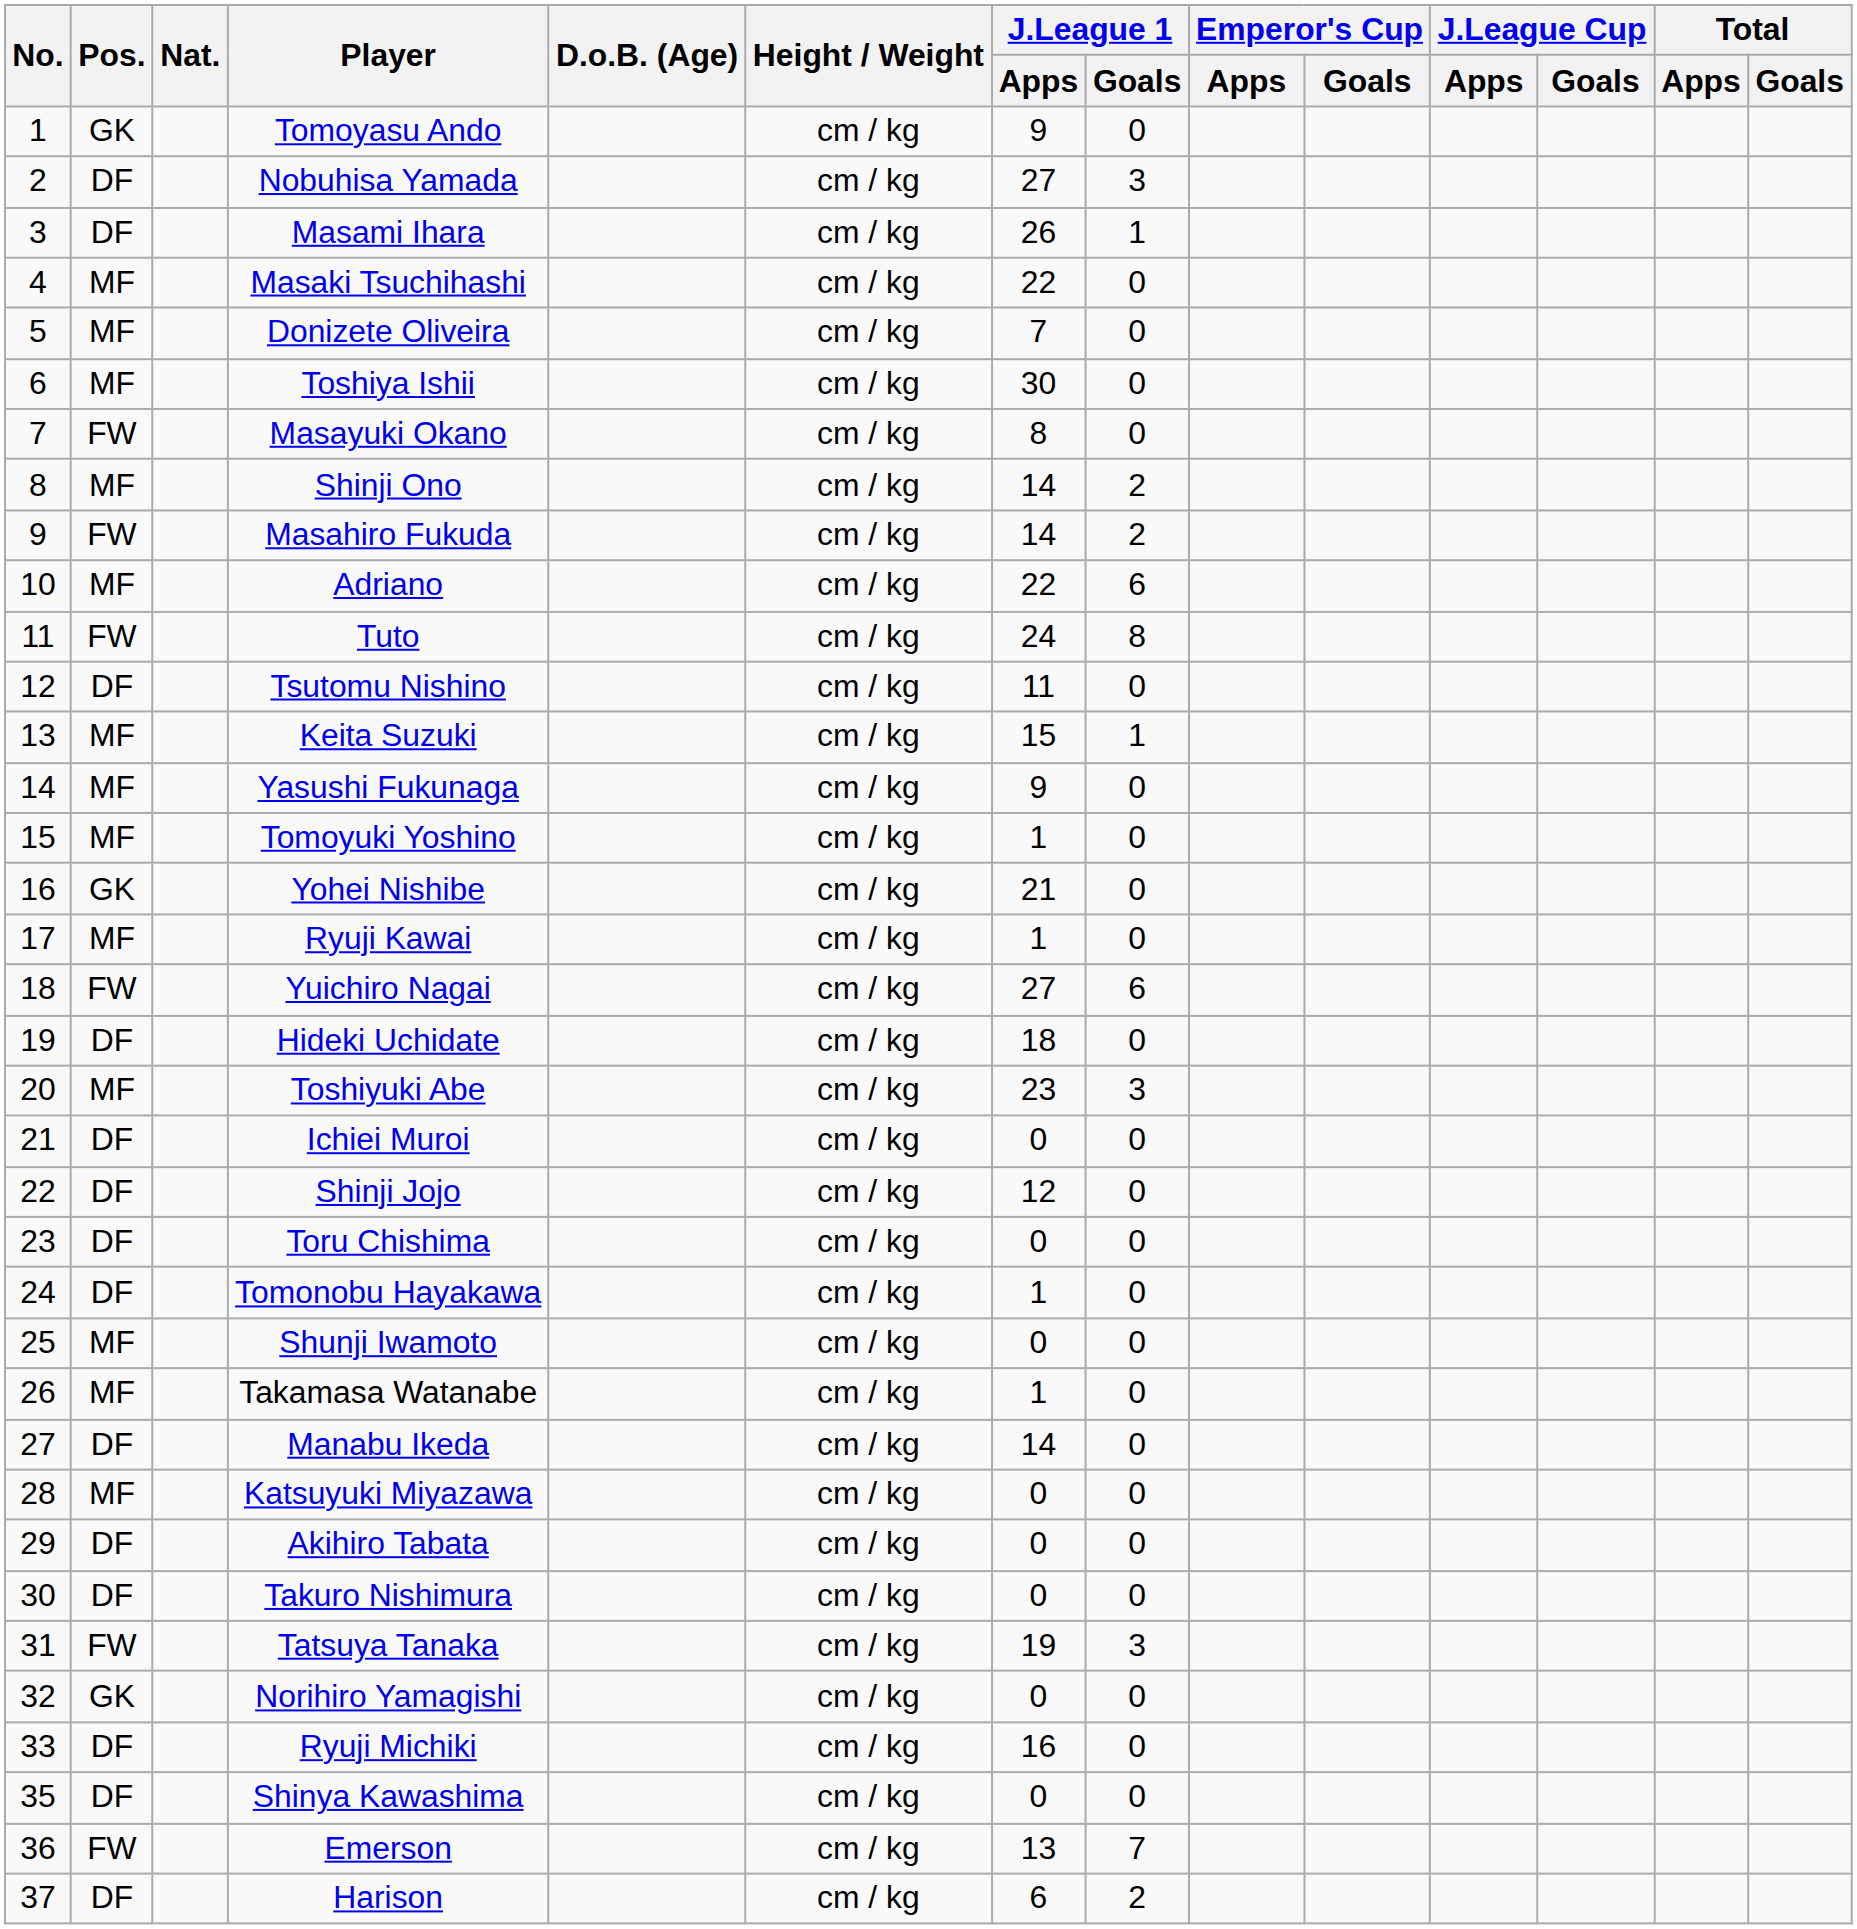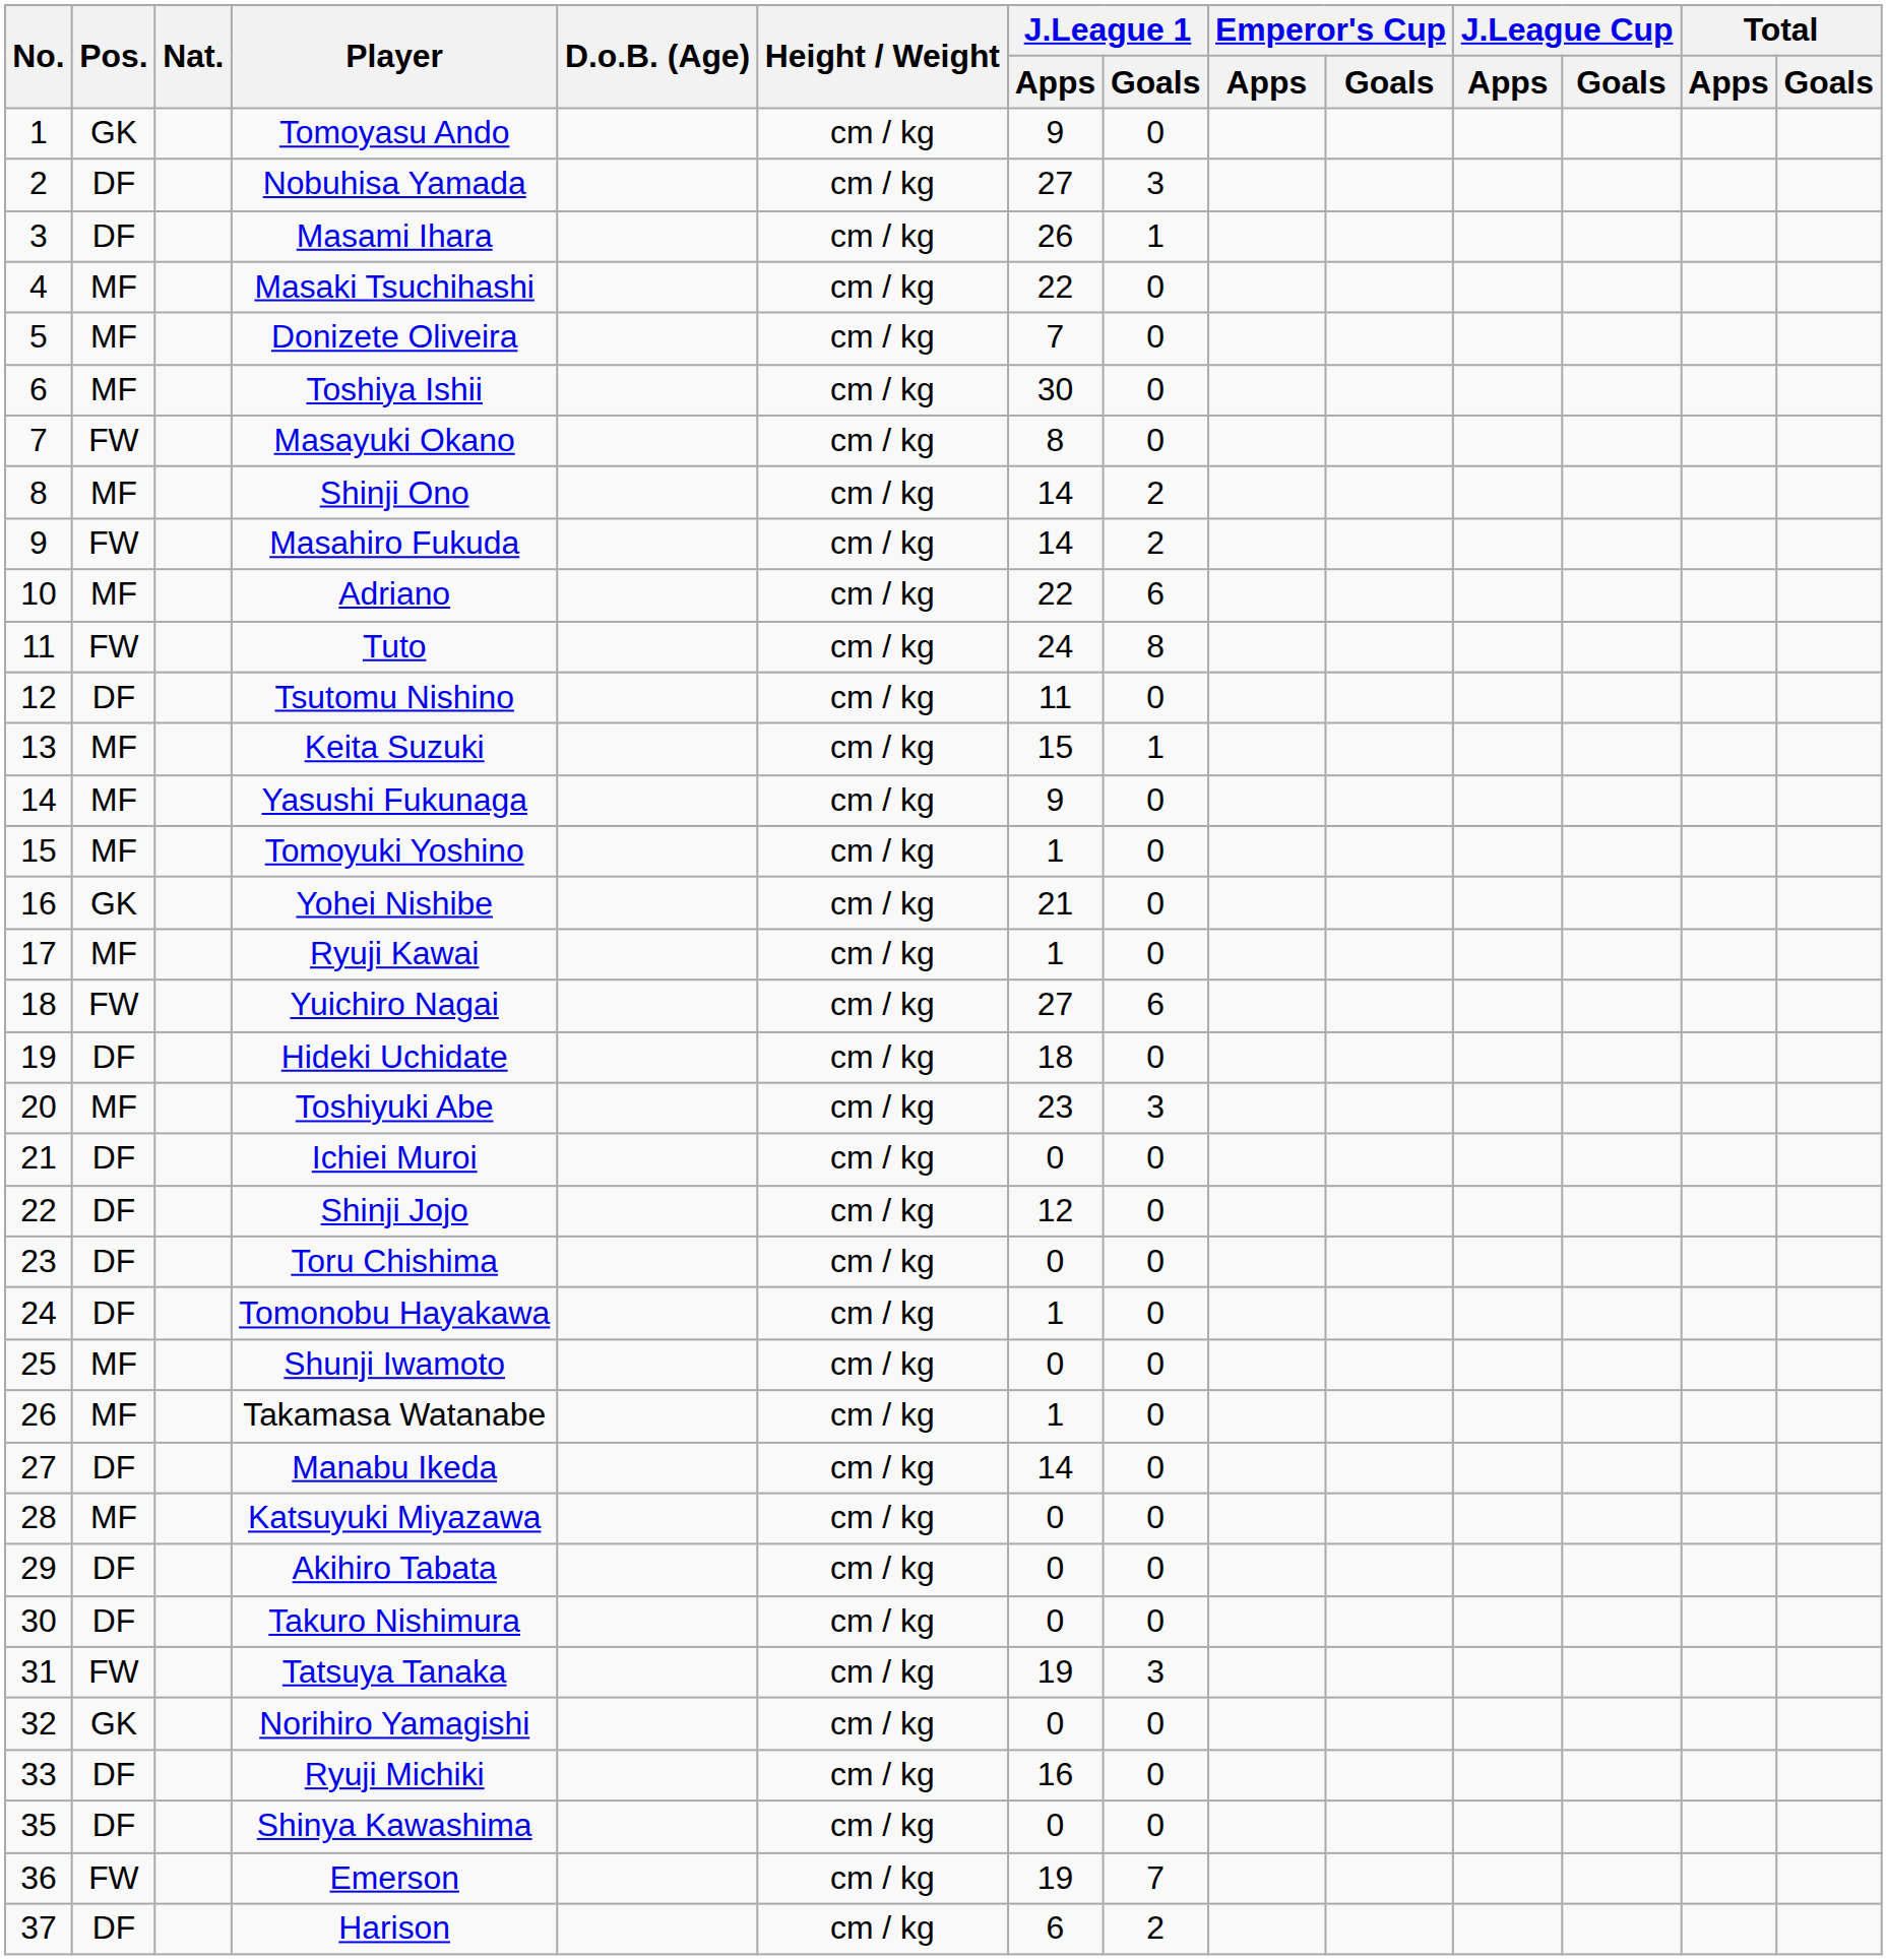 <table class="wikitable" style="text-align:center;">
 <tr>
 <th rowspan="2">No.</th>
 <th rowspan="2">Pos.</th>
 <th rowspan="2">Nat.</th>
 <th rowspan="2">Player</th>
 <th rowspan="2">D.o.B. (Age)</th>
 <th rowspan="2">Height / Weight</th>
 <th colspan="2"><a href='#'>J.League 1</a></th>
 <th colspan="2"><a href='#'>Emperor's Cup</a></th>
 <th colspan="2"><a href='#'>J.League Cup</a></th>
 <th colspan="2">Total</th>
 </tr>
 <tr>
 <th>Apps</th>
 <th>Goals</th>
 <th>Apps</th>
 <th>Goals</th>
 <th>Apps</th>
 <th>Goals</th>
 <th>Apps</th>
 <th>Goals</th>
 </tr>
 <tr>
 <td>1</td>
 <td>GK</td>
 <td></td>
 <td><a href='#'>Tomoyasu Ando</a></td>
 <td></td>
 <td>cm / kg</td>
 <td>9</td>
 <td>0</td>
 <td></td>
 <td></td>
 <td></td>
 <td></td>
 <td></td>
 <td></td>
 </tr>
 <tr>
 <td>2</td>
 <td>DF</td>
 <td></td>
 <td><a href='#'>Nobuhisa Yamada</a></td>
 <td></td>
 <td>cm / kg</td>
 <td>27</td>
 <td>3</td>
 <td></td>
 <td></td>
 <td></td>
 <td></td>
 <td></td>
 <td></td>
 </tr>
 <tr>
 <td>3</td>
 <td>DF</td>
 <td></td>
 <td><a href='#'>Masami Ihara</a></td>
 <td></td>
 <td>cm / kg</td>
 <td>26</td>
 <td>1</td>
 <td></td>
 <td></td>
 <td></td>
 <td></td>
 <td></td>
 <td></td>
 </tr>
 <tr>
 <td>4</td>
 <td>MF</td>
 <td></td>
 <td><a href='#'>Masaki Tsuchihashi</a></td>
 <td></td>
 <td>cm / kg</td>
 <td>22</td>
 <td>0</td>
 <td></td>
 <td></td>
 <td></td>
 <td></td>
 <td></td>
 <td></td>
 </tr>
 <tr>
 <td>5</td>
 <td>MF</td>
 <td></td>
 <td><a href='#'>Donizete Oliveira</a></td>
 <td></td>
 <td>cm / kg</td>
 <td>7</td>
 <td>0</td>
 <td></td>
 <td></td>
 <td></td>
 <td></td>
 <td></td>
 <td></td>
 </tr>
 <tr>
 <td>6</td>
 <td>MF</td>
 <td></td>
 <td><a href='#'>Toshiya Ishii</a></td>
 <td></td>
 <td>cm / kg</td>
 <td>30</td>
 <td>0</td>
 <td></td>
 <td></td>
 <td></td>
 <td></td>
 <td></td>
 <td></td>
 </tr>
 <tr>
 <td>7</td>
 <td>FW</td>
 <td></td>
 <td><a href='#'>Masayuki Okano</a></td>
 <td></td>
 <td>cm / kg</td>
 <td>8</td>
 <td>0</td>
 <td></td>
 <td></td>
 <td></td>
 <td></td>
 <td></td>
 <td></td>
 </tr>
 <tr>
 <td>8</td>
 <td>MF</td>
 <td></td>
 <td><a href='#'>Shinji Ono</a></td>
 <td></td>
 <td>cm / kg</td>
 <td>14</td>
 <td>2</td>
 <td></td>
 <td></td>
 <td></td>
 <td></td>
 <td></td>
 <td></td>
 </tr>
 <tr>
 <td>9</td>
 <td>FW</td>
 <td></td>
 <td><a href='#'>Masahiro Fukuda</a></td>
 <td></td>
 <td>cm / kg</td>
 <td>14</td>
 <td>2</td>
 <td></td>
 <td></td>
 <td></td>
 <td></td>
 <td></td>
 <td></td>
 </tr>
 <tr>
 <td>10</td>
 <td>MF</td>
 <td></td>
 <td><a href='#'>Adriano</a></td>
 <td></td>
 <td>cm / kg</td>
 <td>22</td>
 <td>6</td>
 <td></td>
 <td></td>
 <td></td>
 <td></td>
 <td></td>
 <td></td>
 </tr>
 <tr>
 <td>11</td>
 <td>FW</td>
 <td></td>
 <td><a href='#'>Tuto</a></td>
 <td></td>
 <td>cm / kg</td>
 <td>24</td>
 <td>8</td>
 <td></td>
 <td></td>
 <td></td>
 <td></td>
 <td></td>
 <td></td>
 </tr>
 <tr>
 <td>12</td>
 <td>DF</td>
 <td></td>
 <td><a href='#'>Tsutomu Nishino</a></td>
 <td></td>
 <td>cm / kg</td>
 <td>11</td>
 <td>0</td>
 <td></td>
 <td></td>
 <td></td>
 <td></td>
 <td></td>
 <td></td>
 </tr>
 <tr>
 <td>13</td>
 <td>MF</td>
 <td></td>
 <td><a href='#'>Keita Suzuki</a></td>
 <td></td>
 <td>cm / kg</td>
 <td>15</td>
 <td>1</td>
 <td></td>
 <td></td>
 <td></td>
 <td></td>
 <td></td>
 <td></td>
 </tr>
 <tr>
 <td>14</td>
 <td>MF</td>
 <td></td>
 <td><a href='#'>Yasushi Fukunaga</a></td>
 <td></td>
 <td>cm / kg</td>
 <td>9</td>
 <td>0</td>
 <td></td>
 <td></td>
 <td></td>
 <td></td>
 <td></td>
 <td></td>
 </tr>
 <tr>
 <td>15</td>
 <td>MF</td>
 <td></td>
 <td><a href='#'>Tomoyuki Yoshino</a></td>
 <td></td>
 <td>cm / kg</td>
 <td>1</td>
 <td>0</td>
 <td></td>
 <td></td>
 <td></td>
 <td></td>
 <td></td>
 <td></td>
 </tr>
 <tr>
 <td>16</td>
 <td>GK</td>
 <td></td>
 <td><a href='#'>Yohei Nishibe</a></td>
 <td></td>
 <td>cm / kg</td>
 <td>21</td>
 <td>0</td>
 <td></td>
 <td></td>
 <td></td>
 <td></td>
 <td></td>
 <td></td>
 </tr>
 <tr>
 <td>17</td>
 <td>MF</td>
 <td></td>
 <td><a href='#'>Ryuji Kawai</a></td>
 <td></td>
 <td>cm / kg</td>
 <td>1</td>
 <td>0</td>
 <td></td>
 <td></td>
 <td></td>
 <td></td>
 <td></td>
 <td></td>
 </tr>
 <tr>
 <td>18</td>
 <td>FW</td>
 <td></td>
 <td><a href='#'>Yuichiro Nagai</a></td>
 <td></td>
 <td>cm / kg</td>
 <td>27</td>
 <td>6</td>
 <td></td>
 <td></td>
 <td></td>
 <td></td>
 <td></td>
 <td></td>
 </tr>
 <tr>
 <td>19</td>
 <td>DF</td>
 <td></td>
 <td><a href='#'>Hideki Uchidate</a></td>
 <td></td>
 <td>cm / kg</td>
 <td>18</td>
 <td>0</td>
 <td></td>
 <td></td>
 <td></td>
 <td></td>
 <td></td>
 <td></td>
 </tr>
 <tr>
 <td>20</td>
 <td>MF</td>
 <td></td>
 <td><a href='#'>Toshiyuki Abe</a></td>
 <td></td>
 <td>cm / kg</td>
 <td>23</td>
 <td>3</td>
 <td></td>
 <td></td>
 <td></td>
 <td></td>
 <td></td>
 <td></td>
 </tr>
 <tr>
 <td>21</td>
 <td>DF</td>
 <td></td>
 <td><a href='#'>Ichiei Muroi</a></td>
 <td></td>
 <td>cm / kg</td>
 <td>0</td>
 <td>0</td>
 <td></td>
 <td></td>
 <td></td>
 <td></td>
 <td></td>
 <td></td>
 </tr>
 <tr>
 <td>22</td>
 <td>DF</td>
 <td></td>
 <td><a href='#'>Shinji Jojo</a></td>
 <td></td>
 <td>cm / kg</td>
 <td>12</td>
 <td>0</td>
 <td></td>
 <td></td>
 <td></td>
 <td></td>
 <td></td>
 <td></td>
 </tr>
 <tr>
 <td>23</td>
 <td>DF</td>
 <td></td>
 <td><a href='#'>Toru Chishima</a></td>
 <td></td>
 <td>cm / kg</td>
 <td>0</td>
 <td>0</td>
 <td></td>
 <td></td>
 <td></td>
 <td></td>
 <td></td>
 <td></td>
 </tr>
 <tr>
 <td>24</td>
 <td>DF</td>
 <td></td>
 <td><a href='#'>Tomonobu Hayakawa</a></td>
 <td></td>
 <td>cm / kg</td>
 <td>1</td>
 <td>0</td>
 <td></td>
 <td></td>
 <td></td>
 <td></td>
 <td></td>
 <td></td>
 </tr>
 <tr>
 <td>25</td>
 <td>MF</td>
 <td></td>
 <td><a href='#'>Shunji Iwamoto</a></td>
 <td></td>
 <td>cm / kg</td>
 <td>0</td>
 <td>0</td>
 <td></td>
 <td></td>
 <td></td>
 <td></td>
 <td></td>
 <td></td>
 </tr>
 <tr>
 <td>26</td>
 <td>MF</td>
 <td></td>
 <td>Takamasa Watanabe</td>
 <td></td>
 <td>cm / kg</td>
 <td>1</td>
 <td>0</td>
 <td></td>
 <td></td>
 <td></td>
 <td></td>
 <td></td>
 <td></td>
 </tr>
 <tr>
 <td>27</td>
 <td>DF</td>
 <td></td>
 <td><a href='#'>Manabu Ikeda</a></td>
 <td></td>
 <td>cm / kg</td>
 <td>14</td>
 <td>0</td>
 <td></td>
 <td></td>
 <td></td>
 <td></td>
 <td></td>
 <td></td>
 </tr>
 <tr>
 <td>28</td>
 <td>MF</td>
 <td></td>
 <td><a href='#'>Katsuyuki Miyazawa</a></td>
 <td></td>
 <td>cm / kg</td>
 <td>0</td>
 <td>0</td>
 <td></td>
 <td></td>
 <td></td>
 <td></td>
 <td></td>
 <td></td>
 </tr>
 <tr>
 <td>29</td>
 <td>DF</td>
 <td></td>
 <td><a href='#'>Akihiro Tabata</a></td>
 <td></td>
 <td>cm / kg</td>
 <td>0</td>
 <td>0</td>
 <td></td>
 <td></td>
 <td></td>
 <td></td>
 <td></td>
 <td></td>
 </tr>
 <tr>
 <td>30</td>
 <td>DF</td>
 <td></td>
 <td><a href='#'>Takuro Nishimura</a></td>
 <td></td>
 <td>cm / kg</td>
 <td>0</td>
 <td>0</td>
 <td></td>
 <td></td>
 <td></td>
 <td></td>
 <td></td>
 <td></td>
 </tr>
 <tr>
 <td>31</td>
 <td>FW</td>
 <td></td>
 <td><a href='#'>Tatsuya Tanaka</a></td>
 <td></td>
 <td>cm / kg</td>
 <td>19</td>
 <td>3</td>
 <td></td>
 <td></td>
 <td></td>
 <td></td>
 <td></td>
 <td></td>
 </tr>
 <tr>
 <td>32</td>
 <td>GK</td>
 <td></td>
 <td><a href='#'>Norihiro Yamagishi</a></td>
 <td></td>
 <td>cm / kg</td>
 <td>0</td>
 <td>0</td>
 <td></td>
 <td></td>
 <td></td>
 <td></td>
 <td></td>
 <td></td>
 </tr>
 <tr>
 <td>33</td>
 <td>DF</td>
 <td></td>
 <td><a href='#'>Ryuji Michiki</a></td>
 <td></td>
 <td>cm / kg</td>
 <td>16</td>
 <td>0</td>
 <td></td>
 <td></td>
 <td></td>
 <td></td>
 <td></td>
 <td></td>
 </tr>
 <tr>
 <td>35</td>
 <td>DF</td>
 <td></td>
 <td><a href='#'>Shinya Kawashima</a></td>
 <td></td>
 <td>cm / kg</td>
 <td>0</td>
 <td>0</td>
 <td></td>
 <td></td>
 <td></td>
 <td></td>
 <td></td>
 <td></td>
 </tr>
 <tr>
 <td>36</td>
 <td>FW</td>
 <td></td>
 <td><a href='#'>Emerson</a></td>
 <td></td>
 <td>cm / kg</td>
-<td>13</td>
+<td>19</td>
 <td>7</td>
 <td></td>
 <td></td>
 <td></td>
 <td></td>
 <td></td>
 <td></td>
 </tr>
 <tr>
 <td>37</td>
 <td>DF</td>
 <td></td>
 <td><a href='#'>Harison</a></td>
 <td></td>
 <td>cm / kg</td>
 <td>6</td>
 <td>2</td>
 <td></td>
 <td></td>
 <td></td>
 <td></td>
 <td></td>
 <td></td>
 </tr>
 </table>
